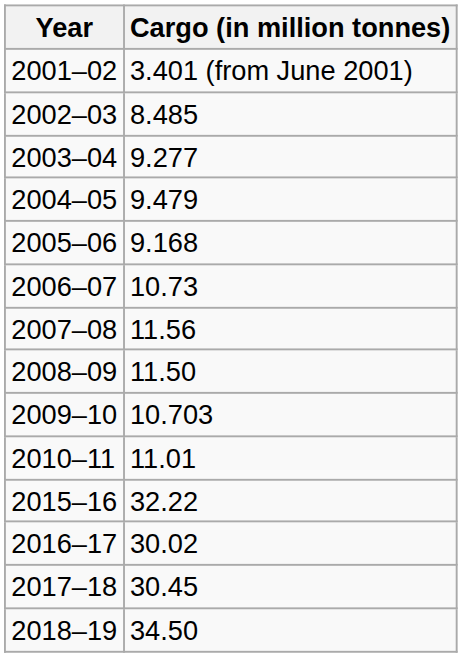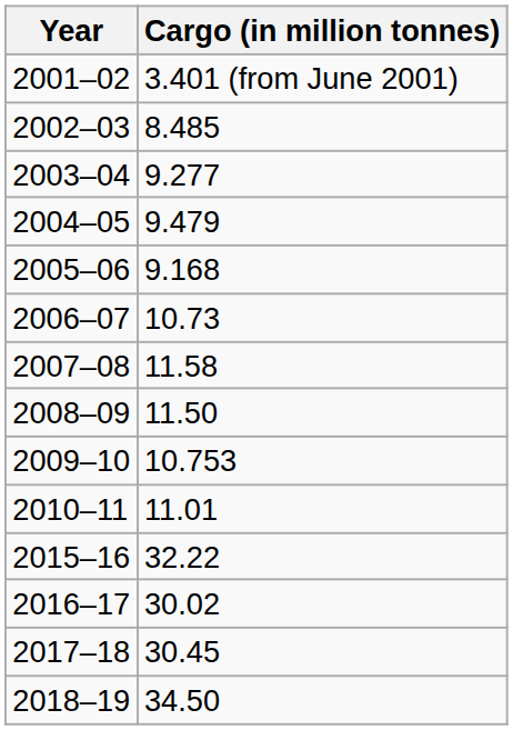 <table class="wikitable" style="font-size: 90%" align=left>
 <tr>
 <th>Year</th>
 <th>Cargo (in million tonnes)</th>
 </tr>
 <tr>
 <td>2001–02</td>
 <td>3.401 (from June 2001)</td>
 </tr>
 <tr>
 <td>2002–03</td>
 <td>8.485</td>
 </tr>
 <tr>
 <td>2003–04</td>
 <td>9.277</td>
 </tr>
 <tr>
 <td>2004–05</td>
 <td>9.479</td>
 </tr>
 <tr>
 <td>2005–06</td>
 <td>9.168</td>
 </tr>
 <tr>
 <td>2006–07</td>
 <td>10.73</td>
 </tr>
 <tr>
 <td>2007–08</td>
-<td>11.56</td>
+<td>11.58</td>
 </tr>
 <tr>
 <td>2008–09</td>
 <td>11.50</td>
 </tr>
 <tr>
 <td>2009–10</td>
-<td>10.703</td>
+<td>10.753</td>
 </tr>
 <tr>
 <td>2010–11</td>
 <td>11.01</td>
 </tr>
 <tr>
 <td>2015–16</td>
 <td>32.22</td>
 </tr>
 <tr>
 <td>2016–17</td>
 <td>30.02</td>
 </tr>
 <tr>
 <td>2017–18</td>
 <td>30.45</td>
 </tr>
 <tr>
 <td>2018–19</td>
 <td>34.50</td>
 </tr>
 </table>
